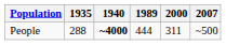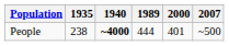 <table class="wikitable">
 <tr>
 <th> <a href='#'>Population</a></th>
 <th> 1935</th>
 <th> 1940</th>
 <th> 1989</th>
 <th> 2000</th>
 <th> 2007</th>
 </tr>
 <tr>
 <td> People</td>
-<td> 288</td>
+<td> 238</td>
 <td><strong> ~4000</strong></td>
 <td> 444</td>
-<td> 311</td>
+<td> 401</td>
 <td> ~500</td>
 </tr>
 </table>
